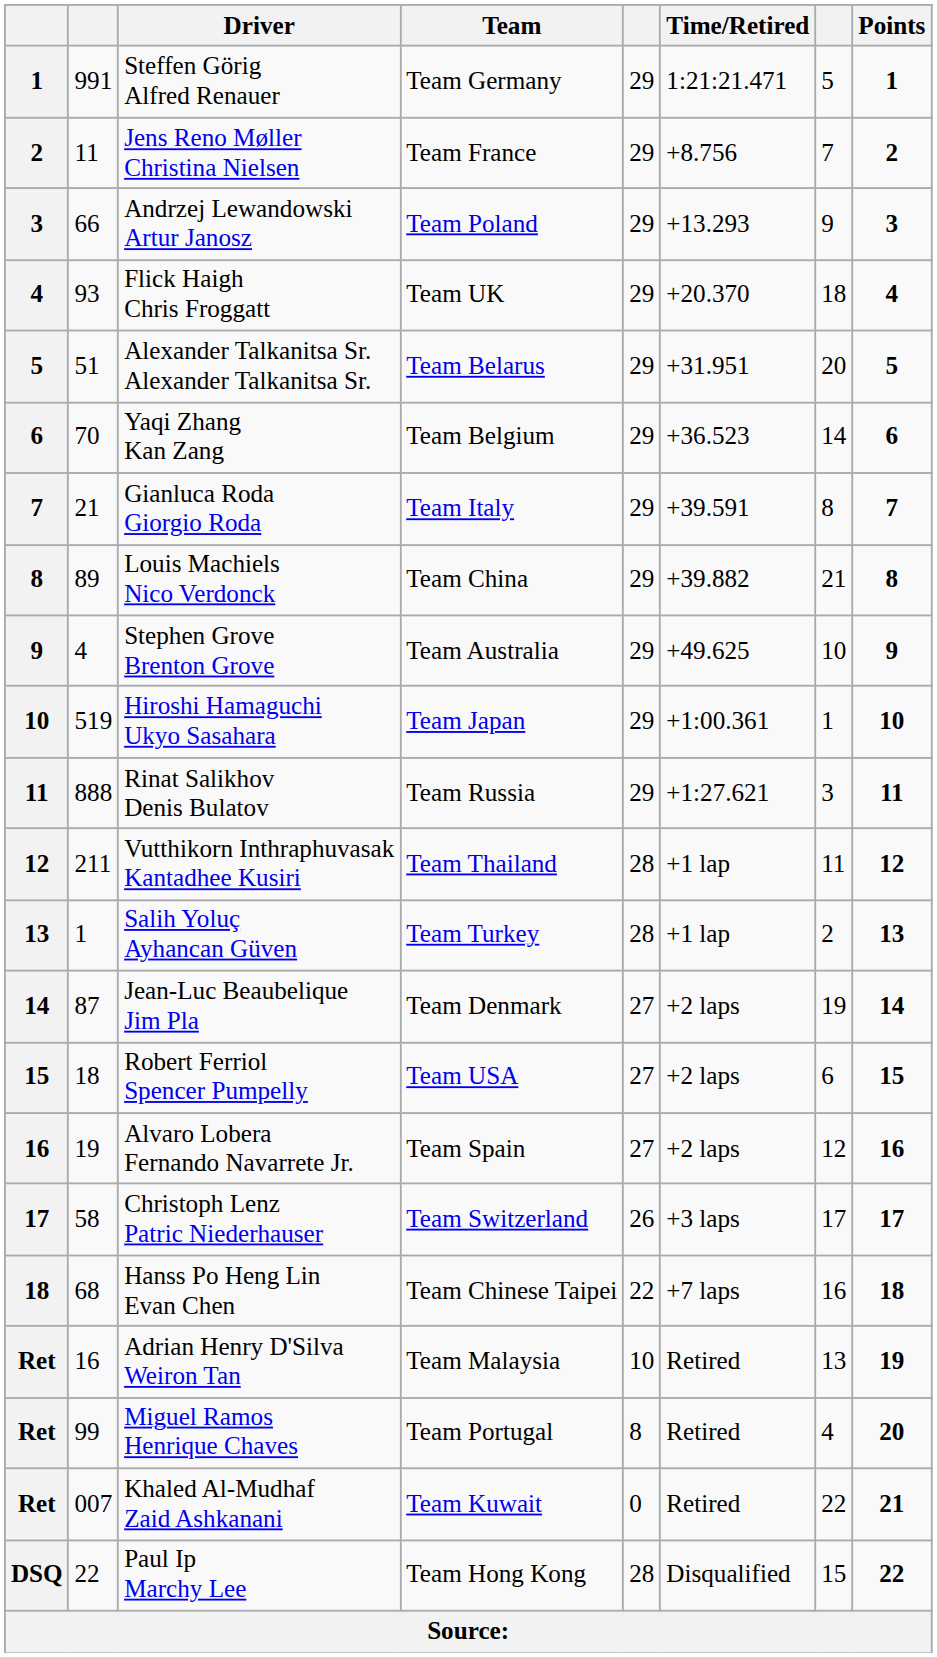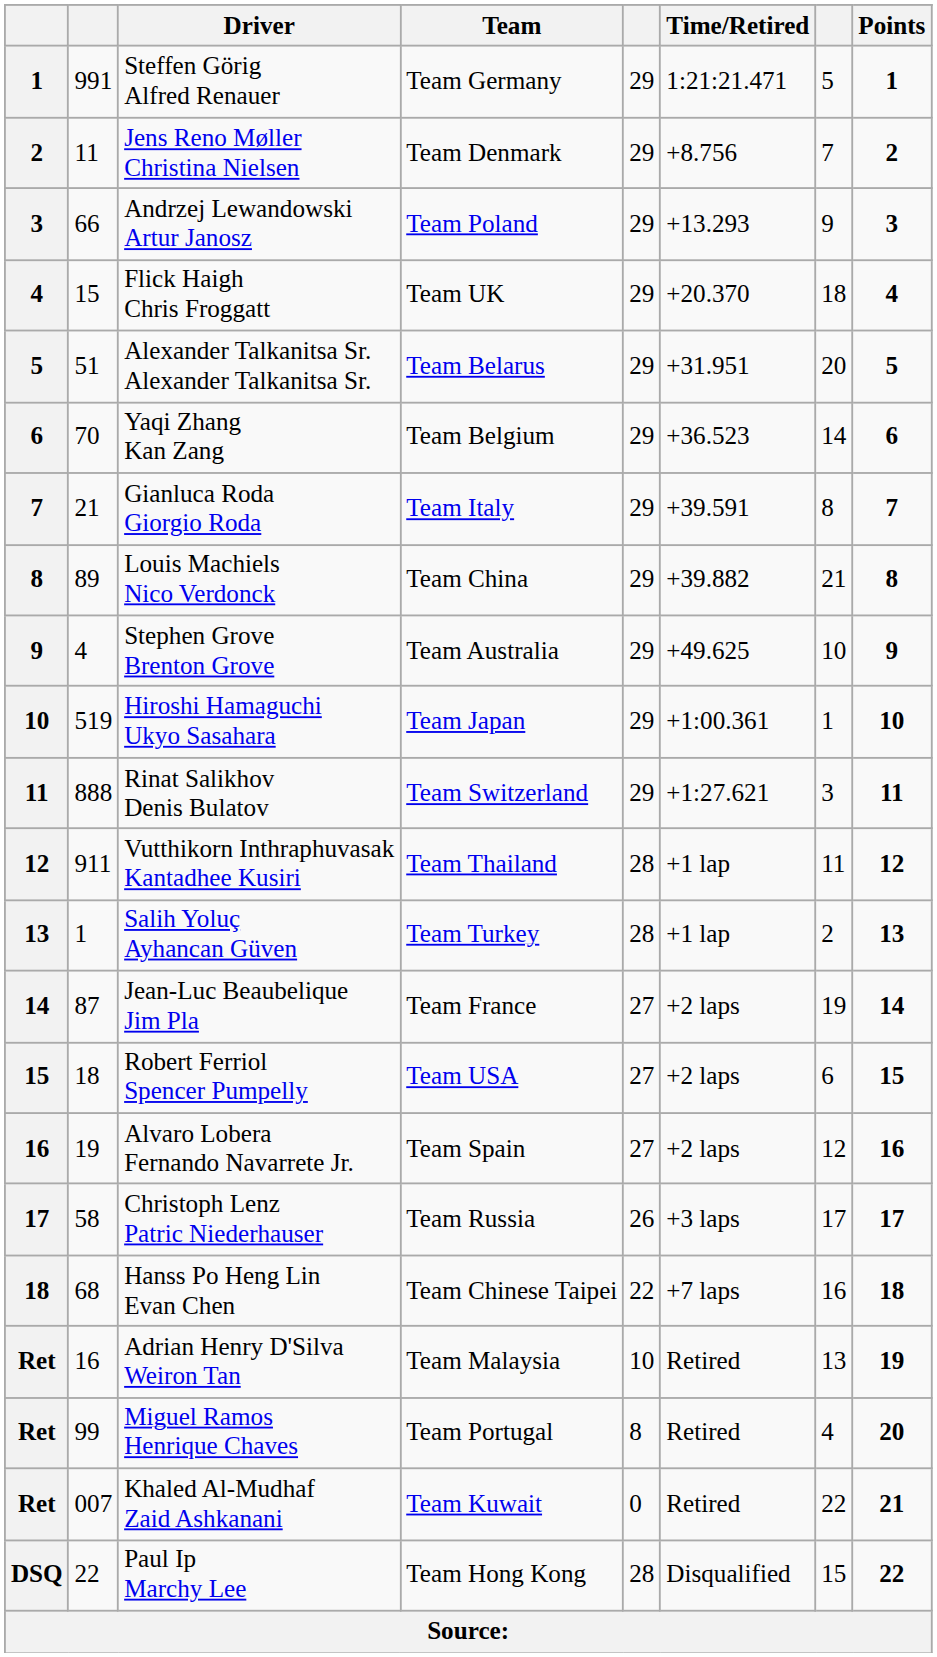 <table class="wikitable" style="font-size:85%;">
 <tr>
 <th scope="col"></th>
 <th scope="col"></th>
 <th scope="col">Driver</th>
 <th scope="col">Team</th>
 <th scope="col"></th>
 <th scope="col">Time/Retired</th>
 <th scope="col"></th>
 <th scope="col">Points</th>
 </tr>
 <tr>
 <th>1</th>
 <td>991</td>
 <td>Steffen Görig<br>Alfred Renauer</td>
 <td> Team Germany</td>
 <td>29</td>
 <td>1:21:21.471</td>
 <td>5</td>
 <td align=center><strong>1</strong></td>
 </tr>
 <tr>
 <th>2</th>
 <td>11</td>
 <td><a href='#'>Jens Reno Møller</a><br><a href='#'>Christina Nielsen</a></td>
-<td> Team France</td>
+<td> Team Denmark</td>
 <td>29</td>
 <td>+8.756</td>
 <td>7</td>
 <td align=center><strong>2</strong></td>
 </tr>
 <tr>
 <th>3</th>
 <td>66</td>
 <td>Andrzej Lewandowski<br><a href='#'>Artur Janosz</a></td>
 <td> <a href='#'>Team Poland</a></td>
 <td>29</td>
 <td>+13.293</td>
 <td>9</td>
 <td align=center><strong>3</strong></td>
 </tr>
 <tr>
 <th>4</th>
-<td>93</td>
+<td>15</td>
 <td>Flick Haigh<br>Chris Froggatt</td>
 <td> Team UK</td>
 <td>29</td>
 <td>+20.370</td>
 <td>18</td>
 <td align=center><strong>4</strong></td>
 </tr>
 <tr>
 <th>5</th>
 <td>51</td>
 <td>Alexander Talkanitsa Sr.<br>Alexander Talkanitsa Sr.</td>
 <td> <a href='#'>Team Belarus</a></td>
 <td>29</td>
 <td>+31.951</td>
 <td>20</td>
 <td align=center><strong>5</strong></td>
 </tr>
 <tr>
 <th>6</th>
 <td>70</td>
 <td>Yaqi Zhang<br>Kan Zang</td>
 <td> Team Belgium</td>
 <td>29</td>
 <td>+36.523</td>
 <td>14</td>
 <td align=center><strong>6</strong></td>
 </tr>
 <tr>
 <th>7</th>
 <td>21</td>
 <td>Gianluca Roda<br><a href='#'>Giorgio Roda</a></td>
 <td> <a href='#'>Team Italy</a></td>
 <td>29</td>
 <td>+39.591</td>
 <td>8</td>
 <td align=center><strong>7</strong></td>
 </tr>
 <tr>
 <th>8</th>
 <td>89</td>
 <td>Louis Machiels<br><a href='#'>Nico Verdonck</a></td>
 <td> Team China</td>
 <td>29</td>
 <td>+39.882</td>
 <td>21</td>
 <td align=center><strong>8</strong></td>
 </tr>
 <tr>
 <th>9</th>
 <td>4</td>
 <td>Stephen Grove<br><a href='#'>Brenton Grove</a></td>
 <td> Team Australia</td>
 <td>29</td>
 <td>+49.625</td>
 <td>10</td>
 <td align=center><strong>9</strong></td>
 </tr>
 <tr>
 <th>10</th>
 <td>519</td>
 <td><a href='#'>Hiroshi Hamaguchi</a><br><a href='#'>Ukyo Sasahara</a></td>
 <td> <a href='#'>Team Japan</a></td>
 <td>29</td>
 <td>+1:00.361</td>
 <td>1</td>
 <td align=center><strong>10</strong></td>
 </tr>
 <tr>
 <th>11</th>
 <td>888</td>
 <td>Rinat Salikhov<br>Denis Bulatov</td>
-<td> Team Russia</td>
+<td> <a href='#'>Team Switzerland</a></td>
 <td>29</td>
 <td>+1:27.621</td>
 <td>3</td>
 <td align=center><strong>11</strong></td>
 </tr>
 <tr>
 <th>12</th>
-<td>211</td>
+<td>911</td>
 <td>Vutthikorn Inthraphuvasak<br><a href='#'>Kantadhee Kusiri</a></td>
 <td> <a href='#'>Team Thailand</a></td>
 <td>28</td>
 <td>+1 lap</td>
 <td>11</td>
 <td align=center><strong>12</strong></td>
 </tr>
 <tr>
 <th>13</th>
 <td>1</td>
 <td><a href='#'>Salih Yoluç</a><br><a href='#'>Ayhancan Güven</a></td>
 <td> <a href='#'>Team Turkey</a></td>
 <td>28</td>
 <td>+1 lap</td>
 <td>2</td>
 <td align=center><strong>13</strong></td>
 </tr>
 <tr>
 <th>14</th>
 <td>87</td>
 <td>Jean-Luc Beaubelique<br><a href='#'>Jim Pla</a></td>
-<td> Team Denmark</td>
+<td> Team France</td>
 <td>27</td>
 <td>+2 laps</td>
 <td>19</td>
 <td align=center><strong>14</strong></td>
 </tr>
 <tr>
 <th>15</th>
 <td>18</td>
 <td>Robert Ferriol<br><a href='#'>Spencer Pumpelly</a></td>
 <td> <a href='#'>Team USA</a></td>
 <td>27</td>
 <td>+2 laps</td>
 <td>6</td>
 <td align=center><strong>15</strong></td>
 </tr>
 <tr>
 <th>16</th>
 <td>19</td>
 <td>Alvaro Lobera<br>Fernando Navarrete Jr.</td>
 <td> Team Spain</td>
 <td>27</td>
 <td>+2 laps</td>
 <td>12</td>
 <td align=center><strong>16</strong></td>
 </tr>
 <tr>
 <th>17</th>
 <td>58</td>
 <td>Christoph Lenz<br><a href='#'>Patric Niederhauser</a></td>
-<td> <a href='#'>Team Switzerland</a></td>
+<td> Team Russia</td>
 <td>26</td>
 <td>+3 laps</td>
 <td>17</td>
 <td align=center><strong>17</strong></td>
 </tr>
 <tr>
 <th>18</th>
 <td>68</td>
 <td>Hanss Po Heng Lin<br>Evan Chen</td>
 <td> Team Chinese Taipei</td>
 <td>22</td>
 <td>+7 laps</td>
 <td>16</td>
 <td align=center><strong>18</strong></td>
 </tr>
 <tr>
 <th>Ret</th>
 <td>16</td>
 <td>Adrian Henry D'Silva<br><a href='#'>Weiron Tan</a></td>
 <td> Team Malaysia</td>
 <td>10</td>
 <td>Retired</td>
 <td>13</td>
 <td align=center><strong>19</strong></td>
 </tr>
 <tr>
 <th>Ret</th>
 <td>99</td>
 <td><a href='#'>Miguel Ramos</a><br><a href='#'>Henrique Chaves</a></td>
 <td> Team Portugal</td>
 <td>8</td>
 <td>Retired</td>
 <td>4</td>
 <td align=center><strong>20</strong></td>
 </tr>
 <tr>
 <th>Ret</th>
 <td>007</td>
 <td>Khaled Al-Mudhaf<br><a href='#'>Zaid Ashkanani</a></td>
 <td> <a href='#'>Team Kuwait</a></td>
 <td>0</td>
 <td>Retired</td>
 <td>22</td>
 <td align=center><strong>21</strong></td>
 </tr>
 <tr>
 <th>DSQ</th>
 <td>22</td>
 <td>Paul Ip<br><a href='#'>Marchy Lee</a></td>
 <td> Team Hong Kong</td>
 <td>28</td>
 <td>Disqualified</td>
 <td>15</td>
 <td align=center><strong>22</strong></td>
 </tr>
 <tr class="sortbottom">
 <th colspan=8>Source:</th>
 </tr>
 </table>
